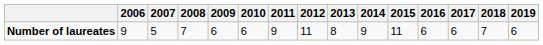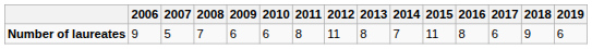 <table class="wikitable">
 <tr>
 <th></th>
 <th>2006</th>
 <th>2007</th>
 <th>2008</th>
 <th>2009</th>
 <th>2010</th>
 <th>2011</th>
 <th>2012</th>
 <th>2013</th>
 <th>2014</th>
 <th>2015</th>
 <th>2016</th>
 <th>2017</th>
 <th>2018</th>
 <th>2019</th>
 </tr>
 <tr>
 <td><strong>Number of laureates</strong></td>
 <td>9</td>
 <td>5</td>
 <td>7</td>
 <td>6</td>
 <td>6</td>
-<td>9</td>
+<td>8</td>
 <td>11</td>
 <td>8</td>
+<td>7</td>
+<td>11</td>
+<td>8</td>
+<td>6</td>
 <td>9</td>
-<td>11</td>
-<td>6</td>
-<td>6</td>
-<td>7</td>
 <td>6</td>
 </tr>
 </table>
